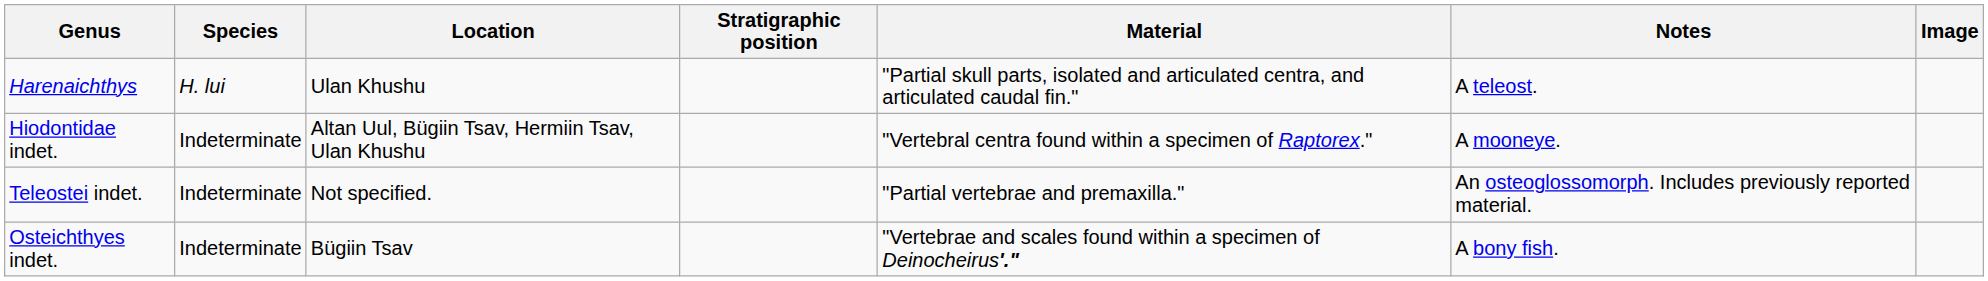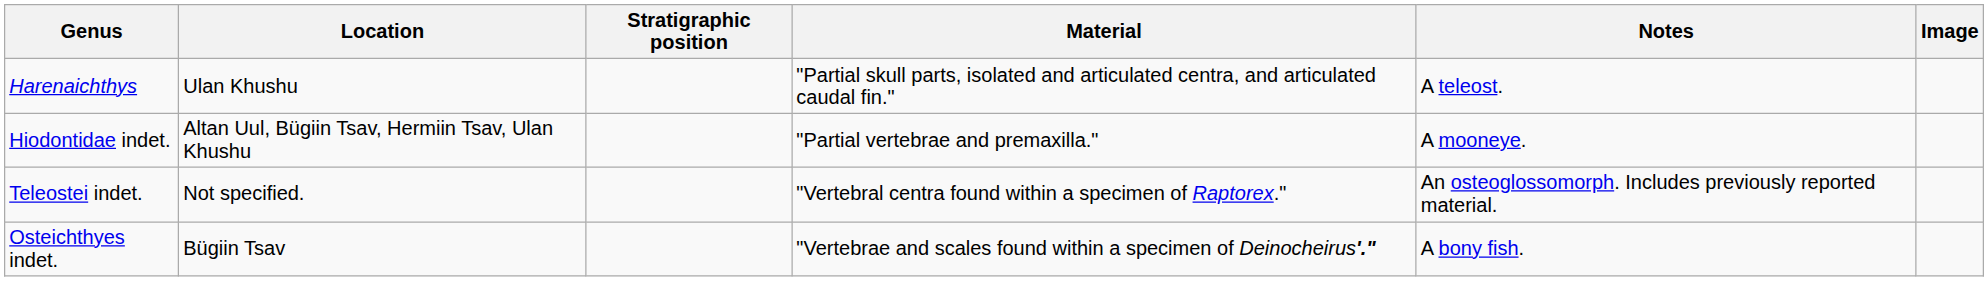 <table class="wikitable" align="center" width="100%">
 <tr>
 <th>Genus</th>
-<th>Species</th>
 <th>Location</th>
 <th>Stratigraphic position</th>
 <th>Material</th>
 <th>Notes</th>
 <th>Image</th>
 </tr>
 <tr>
 <td><em><a href='#'>Harenaichthys</a></em></td>
-<td><em>H. lui</em></td>
 <td>Ulan Khushu</td>
 <td></td>
 <td>"Partial skull parts, isolated and articulated centra, and articulated caudal fin."</td>
 <td>A <a href='#'>teleost</a>.</td>
 <td></td>
 </tr>
 <tr>
 <td><a href='#'>Hiodontidae</a> indet.</td>
-<td>Indeterminate</td>
 <td>Altan Uul, Bügiin Tsav, Hermiin Tsav, Ulan Khushu</td>
 <td></td>
-<td>"Vertebral centra found within a specimen of <em><a href='#'>Raptorex</a></em>."</td>
+<td>"Partial vertebrae and premaxilla."</td>
 <td>A <a href='#'>mooneye</a>.</td>
 <td></td>
 </tr>
 <tr>
 <td><a href='#'>Teleostei</a> indet.</td>
-<td>Indeterminate</td>
 <td>Not specified.</td>
 <td></td>
-<td>"Partial vertebrae and premaxilla."</td>
+<td>"Vertebral centra found within a specimen of <em><a href='#'>Raptorex</a></em>."</td>
 <td>An <a href='#'>osteoglossomorph</a>. Includes previously reported material.</td>
 <td></td>
 </tr>
 <tr>
 <td><a href='#'>Osteichthyes</a> indet.</td>
-<td>Indeterminate</td>
 <td>Bügiin Tsav</td>
 <td></td>
 <td>"Vertebrae and scales found within a specimen of <em>Deinocheirus<strong>'."</td>
 <td>A <a href='#'>bony fish</a>.</td>
 <td></td>
 </tr>
 </table>
